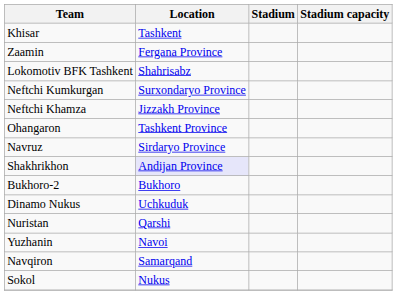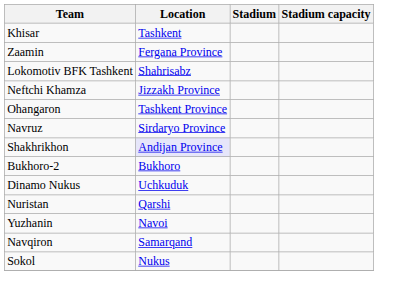 <table class="wikitable sortable" style="text-align: left;">
 <tr>
 <th>Team</th>
 <th>Location</th>
 <th>Stadium</th>
 <th>Stadium capacity</th>
 </tr>
 <tr>
 <td>Khisar</td>
 <td><a href='#'>Tashkent</a></td>
 <td></td>
 <td></td>
 </tr>
 <tr>
 <td>Zaamin</td>
 <td><a href='#'>Fergana Province</a></td>
 <td></td>
 <td></td>
 </tr>
 <tr>
 <td>Lokomotiv BFK Tashkent</td>
 <td><a href='#'>Shahrisabz</a></td>
-<td></td>
-<td></td>
-</tr>
-<tr>
-<td>Neftchi Kumkurgan</td>
-<td><a href='#'>Surxondaryo Province</a></td>
 <td></td>
 <td></td>
 </tr>
 <tr>
 <td>Neftchi Khamza</td>
 <td><a href='#'>Jizzakh Province</a></td>
 <td></td>
 <td></td>
 </tr>
 <tr>
 <td>Ohangaron</td>
 <td><a href='#'>Tashkent Province</a></td>
 <td></td>
 <td></td>
 </tr>
 <tr>
 <td>Navruz</td>
 <td><a href='#'>Sirdaryo Province</a></td>
 <td></td>
 <td></td>
 </tr>
 <tr>
 <td>Shakhrikhon</td>
 <td style="background: lavender;"><a href='#'>Andijan Province</a></td>
 <td></td>
 <td></td>
 </tr>
 <tr>
 <td>Bukhoro-2</td>
 <td><a href='#'>Bukhoro</a></td>
 <td></td>
 <td></td>
 </tr>
 <tr>
 <td>Dinamo Nukus</td>
 <td><a href='#'>Uchkuduk</a></td>
 <td></td>
 <td></td>
 </tr>
 <tr>
 <td>Nuristan</td>
 <td><a href='#'>Qarshi</a></td>
 <td></td>
 <td></td>
 </tr>
 <tr>
 <td>Yuzhanin</td>
 <td><a href='#'>Navoi</a></td>
 <td></td>
 <td></td>
 </tr>
 <tr>
 <td>Navqiron</td>
 <td><a href='#'>Samarqand</a></td>
 <td></td>
 <td></td>
 </tr>
 <tr>
 <td>Sokol</td>
 <td><a href='#'>Nukus</a></td>
 <td></td>
 <td></td>
 </tr>
 <tr>
 </tr>
 </table>
